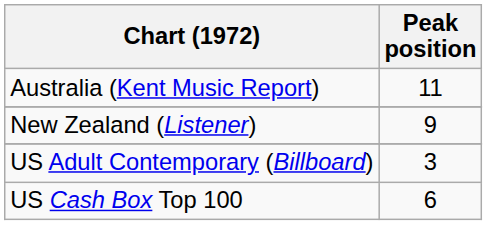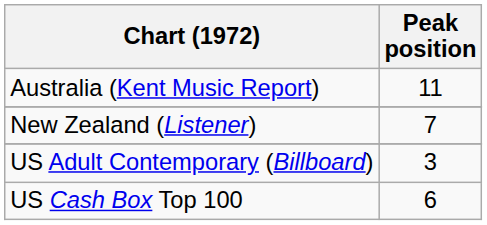 <table class="wikitable sortable">
 <tr>
 <th align="left">Chart (1972)</th>
 <th align="left">Peak<br>position</th>
 </tr>
 <tr>
 <td>Australia (<a href='#'>Kent Music Report</a>)</td>
 <td style="text-align:center;">11</td>
 </tr>
 <tr>
 </tr>
 <tr>
 <td>New Zealand (<em><a href='#'>Listener</a></em>)</td>
-<td style="text-align:center;">9</td>
+<td style="text-align:center;">7</td>
 </tr>
 <tr>
 </tr>
 <tr>
 </tr>
 <tr>
 <td>US <a href='#'>Adult Contemporary</a> (<em><a href='#'>Billboard</a></em>)</td>
 <td style="text-align:center;">3</td>
 </tr>
 <tr>
 <td>US <a href='#'><em>Cash Box</em></a> Top 100</td>
 <td align="center">6</td>
 </tr>
 </table>
